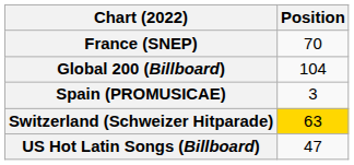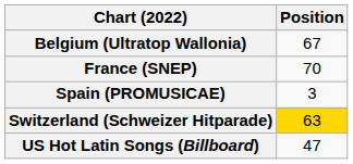 <table class="wikitable sortable plainrowheaders" style="text-align:center">
 <tr>
 <th scope="col">Chart (2022)</th>
 <th scope="col">Position</th>
 </tr>
 <tr>
+<th scope="row">Belgium (Ultratop Wallonia)</th>
+<td>67</td>
+</tr>
+<tr>
 <th scope="row">France (SNEP)</th>
 <td>70</td>
-</tr>
-<tr>
-<th scope="row">Global 200 (<em>Billboard</em>)</th>
-<td>104</td>
 </tr>
 <tr>
 <th scope="row">Spain (PROMUSICAE)</th>
 <td>3</td>
 </tr>
 <tr>
 <th scope="row">Switzerland (Schweizer Hitparade)</th>
 <td style="background: gold;">63</td>
 </tr>
 <tr>
 <th scope="row">US Hot Latin Songs (<em>Billboard</em>)</th>
 <td>47</td>
 </tr>
 </table>
